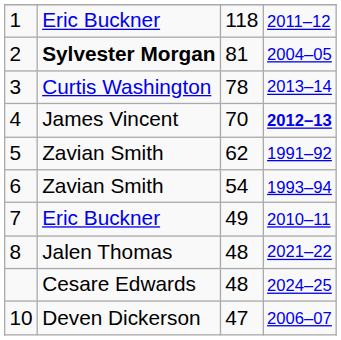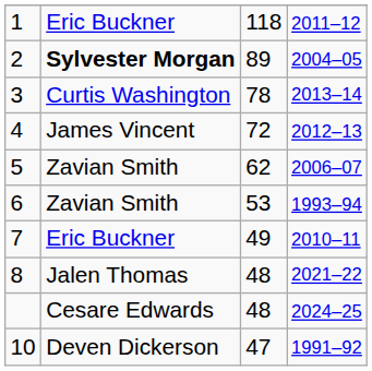 <table class="wikitable">
 <tr>
 </tr>
 <tr>
 <td>1</td>
 <td><a href='#'>Eric Buckner</a></td>
 <td>118</td>
 <td style="font-size:80%;"><a href='#'>2011–12</a></td>
 </tr>
 <tr>
 <td>2</td>
 <td><strong>Sylvester Morgan</strong></td>
-<td>81</td>
+<td>89</td>
 <td style="font-size:80%;"><a href='#'>2004–05</a></td>
 </tr>
 <tr>
 <td>3</td>
 <td><a href='#'>Curtis Washington</a></td>
 <td>78</td>
 <td style="font-size:80%;"><a href='#'>2013–14</a></td>
 </tr>
 <tr>
 <td>4</td>
 <td>James Vincent</td>
-<td>70</td>
-<td style="font-size:80%;"><strong><a href='#'>2012–13</a></strong></td>
+<td>72</td>
+<td style="font-size:80%;"><a href='#'>2012–13</a></td>
 </tr>
 <tr>
 <td>5</td>
 <td>Zavian Smith</td>
 <td>62</td>
-<td style="font-size:80%;"><a href='#'>1991–92</a></td>
+<td style="font-size:80%;"><a href='#'>2006–07</a></td>
 </tr>
 <tr>
 <td>6</td>
 <td>Zavian Smith</td>
-<td>54</td>
+<td>53</td>
 <td style="font-size:80%;"><a href='#'>1993–94</a></td>
 </tr>
 <tr>
 <td>7</td>
 <td><a href='#'>Eric Buckner</a></td>
 <td>49</td>
 <td style="font-size:80%;"><a href='#'>2010–11</a></td>
 </tr>
 <tr>
 <td>8</td>
 <td>Jalen Thomas</td>
 <td>48</td>
 <td style="font-size:80%;"><a href='#'>2021–22</a></td>
 </tr>
 <tr>
 <td></td>
 <td>Cesare Edwards</td>
 <td>48</td>
 <td style="font-size:80%;"><a href='#'>2024–25</a></td>
 </tr>
 <tr>
 <td>10</td>
 <td>Deven Dickerson</td>
 <td>47</td>
-<td style="font-size:80%;"><a href='#'>2006–07</a></td>
+<td style="font-size:80%;"><a href='#'>1991–92</a></td>
 </tr>
 </table>
